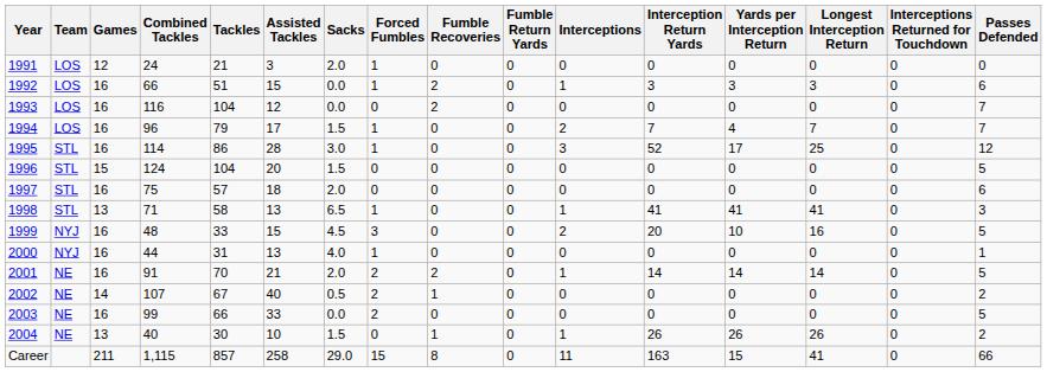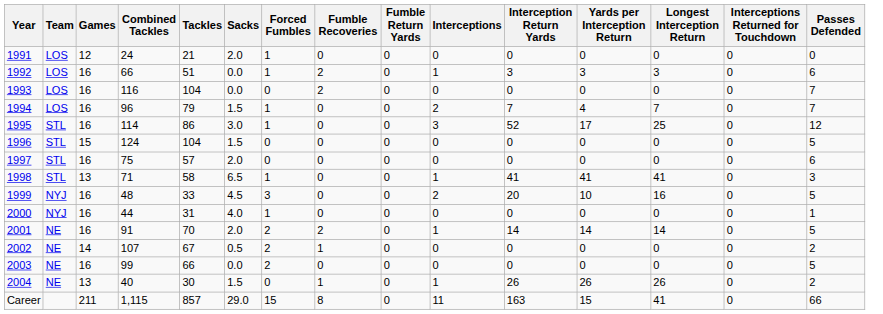 <table class="wikitable">
 <tr>
 <th>Year</th>
 <th>Team</th>
 <th>Games</th>
 <th>Combined Tackles</th>
 <th>Tackles</th>
-<th>Assisted Tackles</th>
 <th>Sacks</th>
 <th>Forced Fumbles</th>
 <th>Fumble Recoveries</th>
 <th>Fumble Return Yards</th>
 <th>Interceptions</th>
 <th>Interception Return Yards</th>
 <th>Yards per Interception Return</th>
 <th>Longest Interception Return</th>
 <th>Interceptions Returned for Touchdown</th>
 <th>Passes Defended</th>
 </tr>
 <tr>
 <td><a href='#'>1991</a></td>
 <td><a href='#'>LOS</a></td>
 <td>12</td>
 <td>24</td>
 <td>21</td>
-<td>3</td>
 <td>2.0</td>
 <td>1</td>
 <td>0</td>
 <td>0</td>
 <td>0</td>
 <td>0</td>
 <td>0</td>
 <td>0</td>
 <td>0</td>
 <td>0</td>
 </tr>
 <tr>
 <td><a href='#'>1992</a></td>
 <td><a href='#'>LOS</a></td>
 <td>16</td>
 <td>66</td>
 <td>51</td>
-<td>15</td>
 <td>0.0</td>
 <td>1</td>
 <td>2</td>
 <td>0</td>
 <td>1</td>
 <td>3</td>
 <td>3</td>
 <td>3</td>
 <td>0</td>
 <td>6</td>
 </tr>
 <tr>
 <td><a href='#'>1993</a></td>
 <td><a href='#'>LOS</a></td>
 <td>16</td>
 <td>116</td>
 <td>104</td>
-<td>12</td>
 <td>0.0</td>
 <td>0</td>
 <td>2</td>
 <td>0</td>
 <td>0</td>
 <td>0</td>
 <td>0</td>
 <td>0</td>
 <td>0</td>
 <td>7</td>
 </tr>
 <tr>
 <td><a href='#'>1994</a></td>
 <td><a href='#'>LOS</a></td>
 <td>16</td>
 <td>96</td>
 <td>79</td>
-<td>17</td>
 <td>1.5</td>
 <td>1</td>
 <td>0</td>
 <td>0</td>
 <td>2</td>
 <td>7</td>
 <td>4</td>
 <td>7</td>
 <td>0</td>
 <td>7</td>
 </tr>
 <tr>
 <td><a href='#'>1995</a></td>
 <td><a href='#'>STL</a></td>
 <td>16</td>
 <td>114</td>
 <td>86</td>
-<td>28</td>
 <td>3.0</td>
 <td>1</td>
 <td>0</td>
 <td>0</td>
 <td>3</td>
 <td>52</td>
 <td>17</td>
 <td>25</td>
 <td>0</td>
 <td>12</td>
 </tr>
 <tr>
 <td><a href='#'>1996</a></td>
 <td><a href='#'>STL</a></td>
 <td>15</td>
 <td>124</td>
 <td>104</td>
-<td>20</td>
 <td>1.5</td>
 <td>0</td>
 <td>0</td>
 <td>0</td>
 <td>0</td>
 <td>0</td>
 <td>0</td>
 <td>0</td>
 <td>0</td>
 <td>5</td>
 </tr>
 <tr>
 <td><a href='#'>1997</a></td>
 <td><a href='#'>STL</a></td>
 <td>16</td>
 <td>75</td>
 <td>57</td>
-<td>18</td>
 <td>2.0</td>
 <td>0</td>
 <td>0</td>
 <td>0</td>
 <td>0</td>
 <td>0</td>
 <td>0</td>
 <td>0</td>
 <td>0</td>
 <td>6</td>
 </tr>
 <tr>
 <td><a href='#'>1998</a></td>
 <td><a href='#'>STL</a></td>
 <td>13</td>
 <td>71</td>
 <td>58</td>
-<td>13</td>
 <td>6.5</td>
 <td>1</td>
 <td>0</td>
 <td>0</td>
 <td>1</td>
 <td>41</td>
 <td>41</td>
 <td>41</td>
 <td>0</td>
 <td>3</td>
 </tr>
 <tr>
 <td><a href='#'>1999</a></td>
 <td><a href='#'>NYJ</a></td>
 <td>16</td>
 <td>48</td>
 <td>33</td>
-<td>15</td>
 <td>4.5</td>
 <td>3</td>
 <td>0</td>
 <td>0</td>
 <td>2</td>
 <td>20</td>
 <td>10</td>
 <td>16</td>
 <td>0</td>
 <td>5</td>
 </tr>
 <tr>
 <td><a href='#'>2000</a></td>
 <td><a href='#'>NYJ</a></td>
 <td>16</td>
 <td>44</td>
 <td>31</td>
-<td>13</td>
 <td>4.0</td>
 <td>1</td>
 <td>0</td>
 <td>0</td>
 <td>0</td>
 <td>0</td>
 <td>0</td>
 <td>0</td>
 <td>0</td>
 <td>1</td>
 </tr>
 <tr>
 <td><a href='#'>2001</a></td>
 <td><a href='#'>NE</a></td>
 <td>16</td>
 <td>91</td>
 <td>70</td>
-<td>21</td>
 <td>2.0</td>
 <td>2</td>
 <td>2</td>
 <td>0</td>
 <td>1</td>
 <td>14</td>
 <td>14</td>
 <td>14</td>
 <td>0</td>
 <td>5</td>
 </tr>
 <tr>
 <td><a href='#'>2002</a></td>
 <td><a href='#'>NE</a></td>
 <td>14</td>
 <td>107</td>
 <td>67</td>
-<td>40</td>
 <td>0.5</td>
 <td>2</td>
 <td>1</td>
 <td>0</td>
 <td>0</td>
 <td>0</td>
 <td>0</td>
 <td>0</td>
 <td>0</td>
 <td>2</td>
 </tr>
 <tr>
 <td><a href='#'>2003</a></td>
 <td><a href='#'>NE</a></td>
 <td>16</td>
 <td>99</td>
 <td>66</td>
-<td>33</td>
 <td>0.0</td>
 <td>2</td>
 <td>0</td>
 <td>0</td>
 <td>0</td>
 <td>0</td>
 <td>0</td>
 <td>0</td>
 <td>0</td>
 <td>5</td>
 </tr>
 <tr>
 <td><a href='#'>2004</a></td>
 <td><a href='#'>NE</a></td>
 <td>13</td>
 <td>40</td>
 <td>30</td>
-<td>10</td>
 <td>1.5</td>
 <td>0</td>
 <td>1</td>
 <td>0</td>
 <td>1</td>
 <td>26</td>
 <td>26</td>
 <td>26</td>
 <td>0</td>
 <td>2</td>
 </tr>
 <tr>
 <td>Career</td>
 <td></td>
 <td>211</td>
 <td>1,115</td>
 <td>857</td>
-<td>258</td>
 <td>29.0</td>
 <td>15</td>
 <td>8</td>
 <td>0</td>
 <td>11</td>
 <td>163</td>
 <td>15</td>
 <td>41</td>
 <td>0</td>
 <td>66</td>
 </tr>
 </table>
